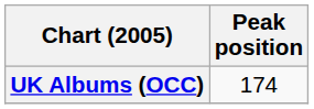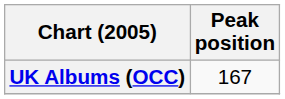 <table class="wikitable sortable plainrowheaders" style="text-align:center;">
 <tr>
 <th scope="col">Chart (2005)</th>
 <th scope="col">Peak<br>position</th>
 </tr>
 <tr>
 <th scope="row"><a href='#'>UK Albums</a> (<a href='#'>OCC</a>)</th>
-<td style="text-align:center;">174</td>
+<td style="text-align:center;">167</td>
 </tr>
 <tr>
 </tr>
 <tr>
 </tr>
 </table>
